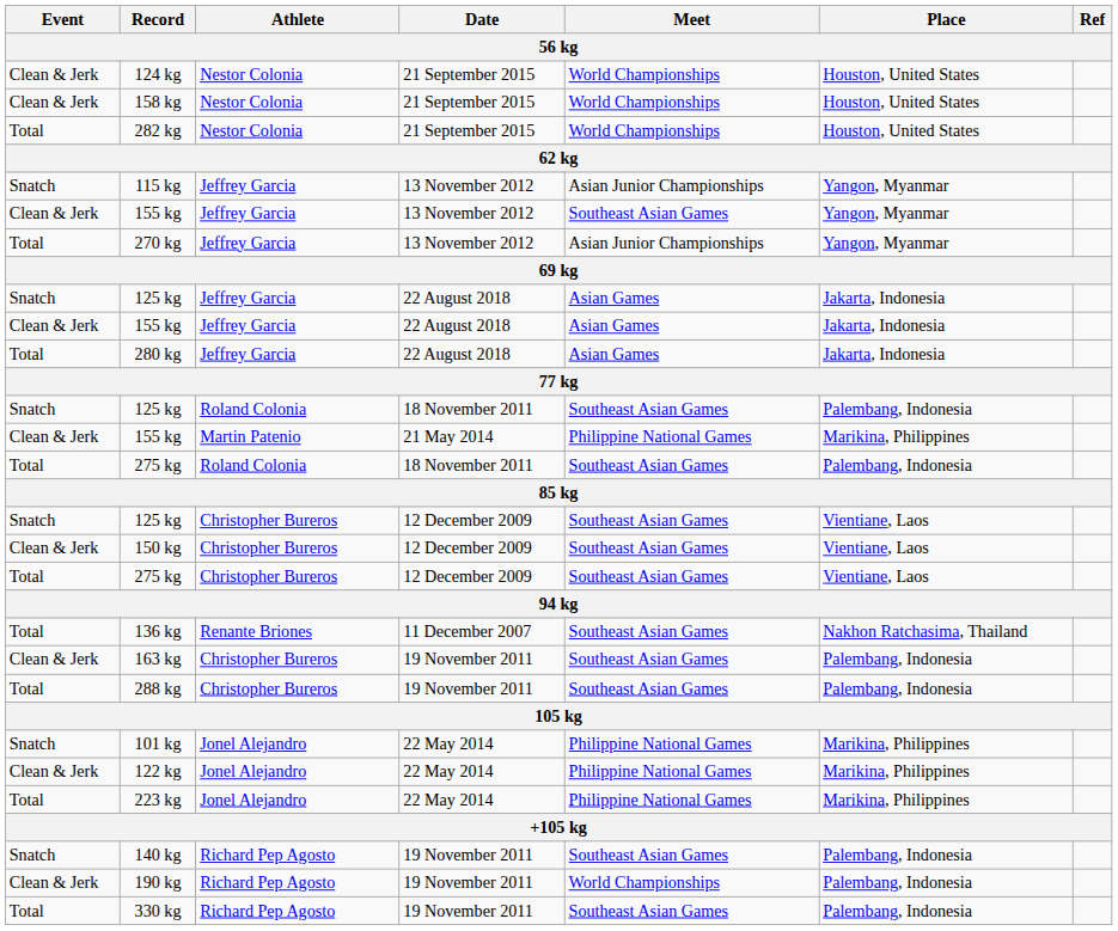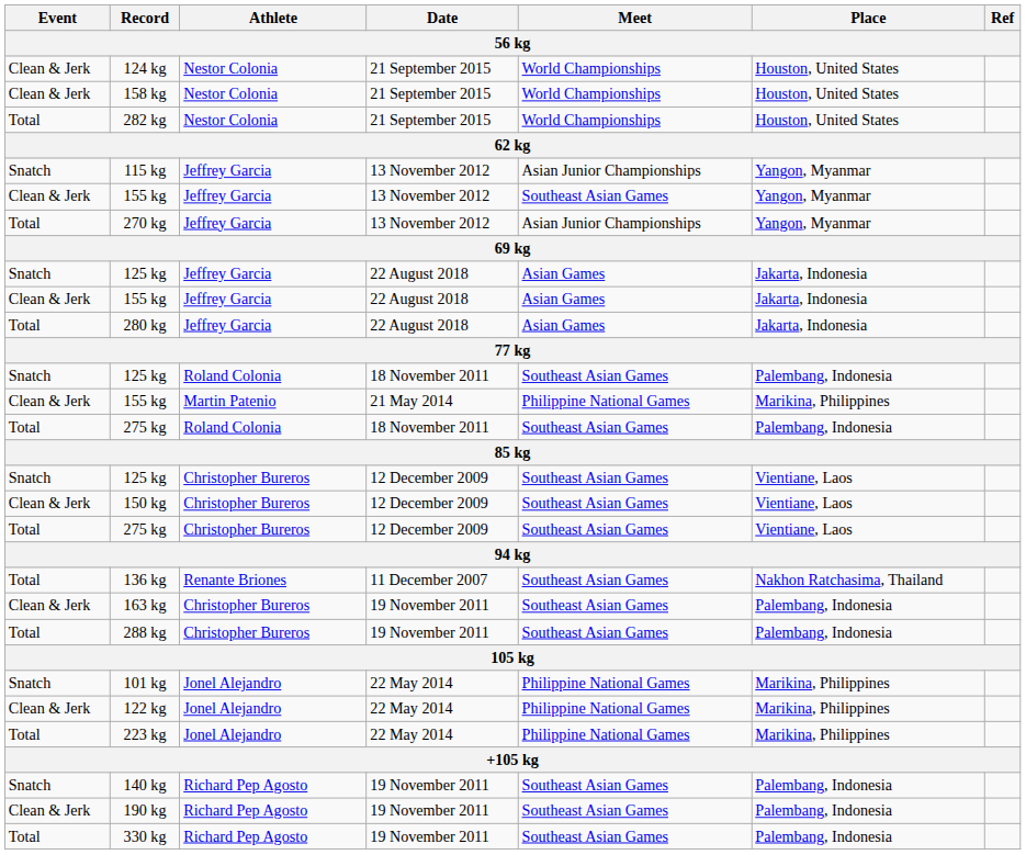 <table class="wikitable" style="font-size:95%;">
 <tr>
 <th width=9%>Event</th>
 <th width=6%>Record</th>
 <th width=16%>Athlete</th>
 <th width=13%>Date</th>
 <th width=20%>Meet</th>
 <th width=20%>Place</th>
 <th width=3%>Ref</th>
 </tr>
 <tr bgcolor="#DDDDDD">
 <th colspan="7">56 kg</th>
 </tr>
 <tr>
 <td>Clean & Jerk</td>
 <td align="center">124 kg</td>
 <td><a href='#'>Nestor Colonia</a></td>
 <td>21 September 2015</td>
 <td><a href='#'>World Championships</a></td>
 <td><a href='#'>Houston</a>, United States</td>
 <td></td>
 </tr>
 <tr>
 <td>Clean & Jerk</td>
 <td align="center">158 kg</td>
 <td><a href='#'>Nestor Colonia</a></td>
 <td>21 September 2015</td>
 <td><a href='#'>World Championships</a></td>
 <td><a href='#'>Houston</a>, United States</td>
 <td></td>
 </tr>
 <tr>
 <td>Total</td>
 <td align="center">282 kg</td>
 <td><a href='#'>Nestor Colonia</a></td>
 <td>21 September 2015</td>
 <td><a href='#'>World Championships</a></td>
 <td><a href='#'>Houston</a>, United States</td>
 <td></td>
 </tr>
 <tr bgcolor="#DDDDDD">
 <th colspan="7">62 kg</th>
 </tr>
 <tr>
 <td>Snatch</td>
 <td align="center">115 kg</td>
 <td><a href='#'>Jeffrey Garcia</a></td>
 <td>13 November 2012</td>
 <td>Asian Junior Championships</td>
 <td><a href='#'>Yangon</a>, Myanmar</td>
 <td></td>
 </tr>
 <tr>
 <td>Clean & Jerk</td>
 <td align="center">155 kg</td>
 <td><a href='#'>Jeffrey Garcia</a></td>
 <td>13 November 2012</td>
 <td><a href='#'>Southeast Asian Games</a></td>
 <td><a href='#'>Yangon</a>, Myanmar</td>
 <td></td>
 </tr>
 <tr>
 <td>Total</td>
 <td align="center">270 kg</td>
 <td><a href='#'>Jeffrey Garcia</a></td>
 <td>13 November 2012</td>
 <td>Asian Junior Championships</td>
 <td><a href='#'>Yangon</a>, Myanmar</td>
 <td></td>
 </tr>
 <tr bgcolor="#DDDDDD">
 <th colspan="7">69 kg</th>
 </tr>
 <tr>
 <td>Snatch</td>
 <td align="center">125 kg</td>
 <td><a href='#'>Jeffrey Garcia</a></td>
 <td>22 August 2018</td>
 <td><a href='#'>Asian Games</a></td>
 <td><a href='#'>Jakarta</a>, Indonesia</td>
 <td></td>
 </tr>
 <tr>
 <td>Clean & Jerk</td>
 <td align="center">155 kg</td>
 <td><a href='#'>Jeffrey Garcia</a></td>
 <td>22 August 2018</td>
 <td><a href='#'>Asian Games</a></td>
 <td><a href='#'>Jakarta</a>, Indonesia</td>
 <td></td>
 </tr>
 <tr>
 <td>Total</td>
 <td align="center">280 kg</td>
 <td><a href='#'>Jeffrey Garcia</a></td>
 <td>22 August 2018</td>
 <td><a href='#'>Asian Games</a></td>
 <td><a href='#'>Jakarta</a>, Indonesia</td>
 <td></td>
 </tr>
 <tr bgcolor="#DDDDDD">
 <th colspan="7">77 kg</th>
 </tr>
 <tr>
 <td>Snatch</td>
 <td align="center">125 kg</td>
 <td><a href='#'>Roland Colonia</a></td>
 <td>18 November 2011</td>
 <td><a href='#'>Southeast Asian Games</a></td>
 <td><a href='#'>Palembang</a>, Indonesia</td>
 <td></td>
 </tr>
 <tr>
 <td>Clean & Jerk</td>
 <td align="center">155 kg</td>
 <td><a href='#'>Martin Patenio</a></td>
 <td>21 May 2014</td>
 <td><a href='#'>Philippine National Games</a></td>
 <td><a href='#'>Marikina</a>, Philippines</td>
 <td></td>
 </tr>
 <tr>
 <td>Total</td>
 <td align="center">275 kg</td>
 <td><a href='#'>Roland Colonia</a></td>
 <td>18 November 2011</td>
 <td><a href='#'>Southeast Asian Games</a></td>
 <td><a href='#'>Palembang</a>, Indonesia</td>
 <td></td>
 </tr>
 <tr bgcolor="#DDDDDD">
 <th colspan="7">85 kg</th>
 </tr>
 <tr>
 <td>Snatch</td>
 <td align="center">125 kg</td>
 <td><a href='#'>Christopher Bureros</a></td>
 <td>12 December 2009</td>
 <td><a href='#'>Southeast Asian Games</a></td>
 <td><a href='#'>Vientiane</a>, Laos</td>
 <td></td>
 </tr>
 <tr>
 <td>Clean & Jerk</td>
 <td align="center">150 kg</td>
 <td><a href='#'>Christopher Bureros</a></td>
 <td>12 December 2009</td>
 <td><a href='#'>Southeast Asian Games</a></td>
 <td><a href='#'>Vientiane</a>, Laos</td>
 <td></td>
 </tr>
 <tr>
 <td>Total</td>
 <td align="center">275 kg</td>
 <td><a href='#'>Christopher Bureros</a></td>
 <td>12 December 2009</td>
 <td><a href='#'>Southeast Asian Games</a></td>
 <td><a href='#'>Vientiane</a>, Laos</td>
 <td></td>
 </tr>
 <tr bgcolor="#DDDDDD">
 <th colspan="7">94 kg</th>
 </tr>
 <tr>
 <td>Total</td>
 <td align="center">136 kg</td>
 <td><a href='#'>Renante Briones</a></td>
 <td>11 December 2007</td>
 <td><a href='#'>Southeast Asian Games</a></td>
 <td><a href='#'>Nakhon Ratchasima</a>, Thailand</td>
 <td></td>
 </tr>
 <tr>
 <td>Clean & Jerk</td>
 <td align="center">163 kg</td>
 <td><a href='#'>Christopher Bureros</a></td>
 <td>19 November 2011</td>
 <td><a href='#'>Southeast Asian Games</a></td>
 <td><a href='#'>Palembang</a>, Indonesia</td>
 <td></td>
 </tr>
 <tr>
 <td>Total</td>
 <td align="center">288 kg</td>
 <td><a href='#'>Christopher Bureros</a></td>
 <td>19 November 2011</td>
 <td><a href='#'>Southeast Asian Games</a></td>
 <td><a href='#'>Palembang</a>, Indonesia</td>
 <td></td>
 </tr>
 <tr bgcolor="#DDDDDD">
 <th colspan="7">105 kg</th>
 </tr>
 <tr>
 <td>Snatch</td>
 <td align="center">101 kg</td>
 <td><a href='#'>Jonel Alejandro</a></td>
 <td>22 May 2014</td>
 <td><a href='#'>Philippine National Games</a></td>
 <td><a href='#'>Marikina</a>, Philippines</td>
 <td></td>
 </tr>
 <tr>
 <td>Clean & Jerk</td>
 <td align="center">122 kg</td>
 <td><a href='#'>Jonel Alejandro</a></td>
 <td>22 May 2014</td>
 <td><a href='#'>Philippine National Games</a></td>
 <td><a href='#'>Marikina</a>, Philippines</td>
 <td></td>
 </tr>
 <tr>
 <td>Total</td>
 <td align="center">223 kg</td>
 <td><a href='#'>Jonel Alejandro</a></td>
 <td>22 May 2014</td>
 <td><a href='#'>Philippine National Games</a></td>
 <td><a href='#'>Marikina</a>, Philippines</td>
 <td></td>
 </tr>
 <tr bgcolor="#DDDDDD">
 <th colspan="7">+105 kg</th>
 </tr>
 <tr>
 <td>Snatch</td>
 <td align="center">140 kg</td>
 <td><a href='#'>Richard Pep Agosto</a></td>
 <td>19 November 2011</td>
 <td><a href='#'>Southeast Asian Games</a></td>
 <td><a href='#'>Palembang</a>, Indonesia</td>
 <td></td>
 </tr>
 <tr>
 <td>Clean & Jerk</td>
 <td align="center">190 kg</td>
 <td><a href='#'>Richard Pep Agosto</a></td>
 <td>19 November 2011</td>
-<td><a href='#'>World Championships</a></td>
+<td><a href='#'>Southeast Asian Games</a></td>
 <td><a href='#'>Palembang</a>, Indonesia</td>
 <td></td>
 </tr>
 <tr>
 <td>Total</td>
 <td align="center">330 kg</td>
 <td><a href='#'>Richard Pep Agosto</a></td>
 <td>19 November 2011</td>
 <td><a href='#'>Southeast Asian Games</a></td>
 <td><a href='#'>Palembang</a>, Indonesia</td>
 <td></td>
 </tr>
 </table>
